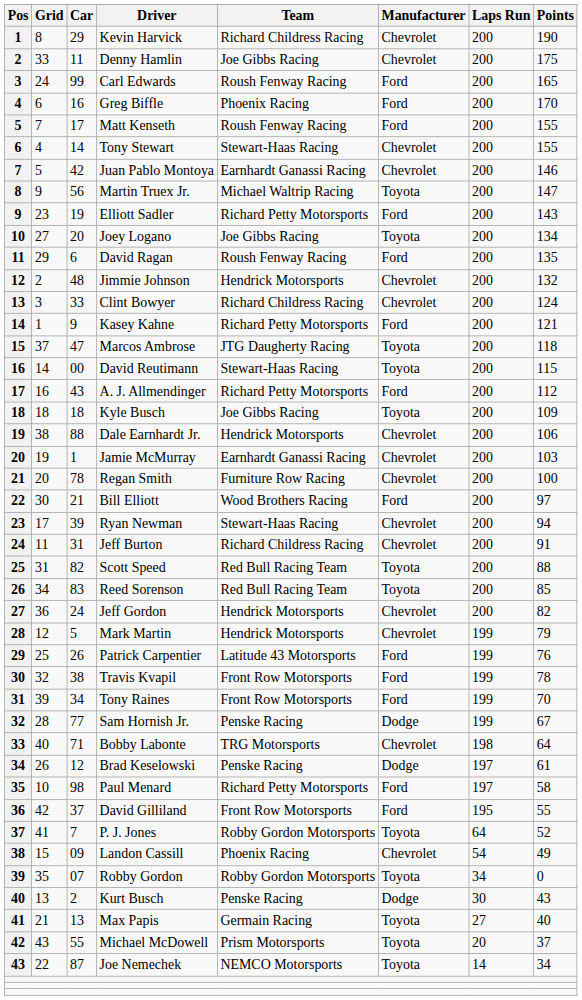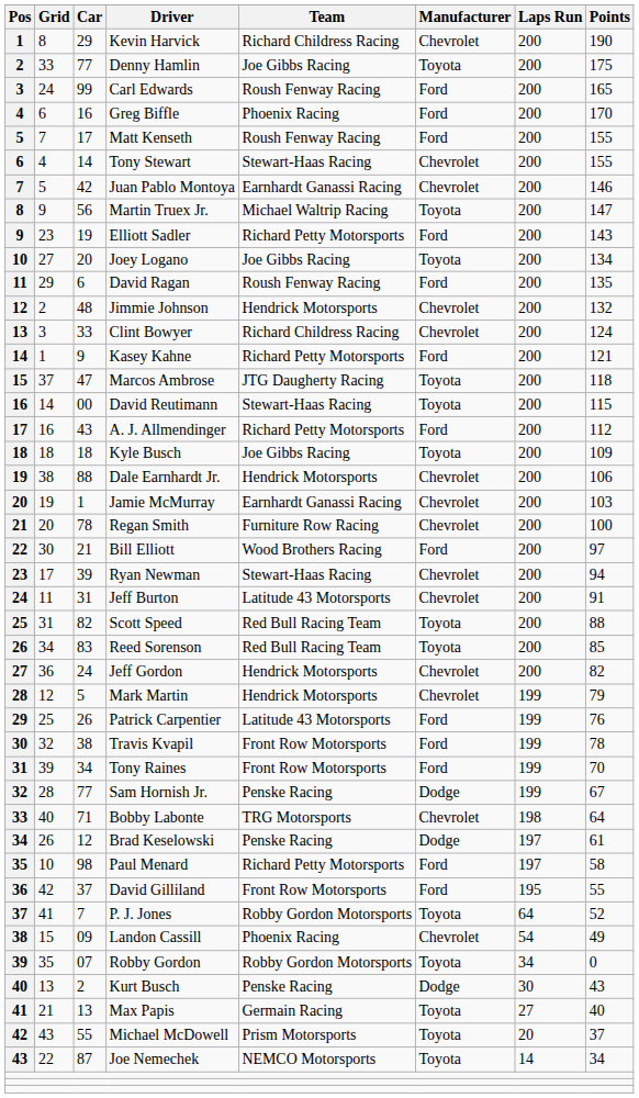 <table class="sortable wikitable" border="1">
 <tr>
 </tr>
 <tr>
 <th scope="col">Pos</th>
 <th scope="col">Grid</th>
 <th scope="col">Car</th>
 <th scope="col">Driver</th>
 <th scope="col">Team</th>
 <th scope="col">Manufacturer</th>
 <th scope="col">Laps Run</th>
 <th scope="col">Points</th>
 </tr>
 <tr>
 <th scope="row">1</th>
 <td>8</td>
 <td>29</td>
 <td>Kevin Harvick</td>
 <td>Richard Childress Racing</td>
 <td>Chevrolet</td>
 <td>200</td>
 <td>190</td>
 </tr>
 <tr>
 <th scope="row">2</th>
 <td>33</td>
-<td>11</td>
+<td>77</td>
 <td>Denny Hamlin</td>
 <td>Joe Gibbs Racing</td>
-<td>Chevrolet</td>
+<td>Toyota</td>
 <td>200</td>
 <td>175</td>
 </tr>
 <tr>
 <th scope="row">3</th>
 <td>24</td>
 <td>99</td>
 <td>Carl Edwards</td>
 <td>Roush Fenway Racing</td>
 <td>Ford</td>
 <td>200</td>
 <td>165</td>
 </tr>
 <tr>
 <th scope="row">4</th>
 <td>6</td>
 <td>16</td>
 <td>Greg Biffle</td>
 <td>Phoenix Racing</td>
 <td>Ford</td>
 <td>200</td>
 <td>170</td>
 </tr>
 <tr>
 <th scope="row">5</th>
 <td>7</td>
 <td>17</td>
 <td>Matt Kenseth</td>
 <td>Roush Fenway Racing</td>
 <td>Ford</td>
 <td>200</td>
 <td>155</td>
 </tr>
 <tr>
 <th scope="row">6</th>
 <td>4</td>
 <td>14</td>
 <td>Tony Stewart</td>
 <td>Stewart-Haas Racing</td>
 <td>Chevrolet</td>
 <td>200</td>
 <td>155</td>
 </tr>
 <tr>
 <th scope="row">7</th>
 <td>5</td>
 <td>42</td>
 <td>Juan Pablo Montoya</td>
 <td>Earnhardt Ganassi Racing</td>
 <td>Chevrolet</td>
 <td>200</td>
 <td>146</td>
 </tr>
 <tr>
 <th scope="row">8</th>
 <td>9</td>
 <td>56</td>
 <td>Martin Truex Jr.</td>
 <td>Michael Waltrip Racing</td>
 <td>Toyota</td>
 <td>200</td>
 <td>147</td>
 </tr>
 <tr>
 <th scope="row">9</th>
 <td>23</td>
 <td>19</td>
 <td>Elliott Sadler</td>
 <td>Richard Petty Motorsports</td>
 <td>Ford</td>
 <td>200</td>
 <td>143</td>
 </tr>
 <tr>
 <th scope="row">10</th>
 <td>27</td>
 <td>20</td>
 <td>Joey Logano</td>
 <td>Joe Gibbs Racing</td>
 <td>Toyota</td>
 <td>200</td>
 <td>134</td>
 </tr>
 <tr>
 <th scope="row">11</th>
 <td>29</td>
 <td>6</td>
 <td>David Ragan</td>
 <td>Roush Fenway Racing</td>
 <td>Ford</td>
 <td>200</td>
 <td>135</td>
 </tr>
 <tr>
 <th scope="row">12</th>
 <td>2</td>
 <td>48</td>
 <td>Jimmie Johnson</td>
 <td>Hendrick Motorsports</td>
 <td>Chevrolet</td>
 <td>200</td>
 <td>132</td>
 </tr>
 <tr>
 <th scope="row">13</th>
 <td>3</td>
 <td>33</td>
 <td>Clint Bowyer</td>
 <td>Richard Childress Racing</td>
 <td>Chevrolet</td>
 <td>200</td>
 <td>124</td>
 </tr>
 <tr>
 <th scope="row">14</th>
 <td>1</td>
 <td>9</td>
 <td>Kasey Kahne</td>
 <td>Richard Petty Motorsports</td>
 <td>Ford</td>
 <td>200</td>
 <td>121</td>
 </tr>
 <tr>
 <th scope="row">15</th>
 <td>37</td>
 <td>47</td>
 <td>Marcos Ambrose</td>
 <td>JTG Daugherty Racing</td>
 <td>Toyota</td>
 <td>200</td>
 <td>118</td>
 </tr>
 <tr>
 <th scope="row">16</th>
 <td>14</td>
 <td>00</td>
 <td>David Reutimann</td>
 <td>Stewart-Haas Racing</td>
 <td>Toyota</td>
 <td>200</td>
 <td>115</td>
 </tr>
 <tr>
 <th scope="row">17</th>
 <td>16</td>
 <td>43</td>
 <td>A. J. Allmendinger</td>
 <td>Richard Petty Motorsports</td>
 <td>Ford</td>
 <td>200</td>
 <td>112</td>
 </tr>
 <tr>
 <th scope="row">18</th>
 <td>18</td>
 <td>18</td>
 <td>Kyle Busch</td>
 <td>Joe Gibbs Racing</td>
 <td>Toyota</td>
 <td>200</td>
 <td>109</td>
 </tr>
 <tr>
 <th scope="row">19</th>
 <td>38</td>
 <td>88</td>
 <td>Dale Earnhardt Jr.</td>
 <td>Hendrick Motorsports</td>
 <td>Chevrolet</td>
 <td>200</td>
 <td>106</td>
 </tr>
 <tr>
 <th scope="row">20</th>
 <td>19</td>
 <td>1</td>
 <td>Jamie McMurray</td>
 <td>Earnhardt Ganassi Racing</td>
 <td>Chevrolet</td>
 <td>200</td>
 <td>103</td>
 </tr>
 <tr>
 <th scope="row">21</th>
 <td>20</td>
 <td>78</td>
 <td>Regan Smith</td>
 <td>Furniture Row Racing</td>
 <td>Chevrolet</td>
 <td>200</td>
 <td>100</td>
 </tr>
 <tr>
 <th scope="row">22</th>
 <td>30</td>
 <td>21</td>
 <td>Bill Elliott</td>
 <td>Wood Brothers Racing</td>
 <td>Ford</td>
 <td>200</td>
 <td>97</td>
 </tr>
 <tr>
 <th scope="row">23</th>
 <td>17</td>
 <td>39</td>
 <td>Ryan Newman</td>
 <td>Stewart-Haas Racing</td>
 <td>Chevrolet</td>
 <td>200</td>
 <td>94</td>
 </tr>
 <tr>
 <th scope="row">24</th>
 <td>11</td>
 <td>31</td>
 <td>Jeff Burton</td>
-<td>Richard Childress Racing</td>
+<td>Latitude 43 Motorsports</td>
 <td>Chevrolet</td>
 <td>200</td>
 <td>91</td>
 </tr>
 <tr>
 <th scope="row">25</th>
 <td>31</td>
 <td>82</td>
 <td>Scott Speed</td>
 <td>Red Bull Racing Team</td>
 <td>Toyota</td>
 <td>200</td>
 <td>88</td>
 </tr>
 <tr>
 <th scope="row">26</th>
 <td>34</td>
 <td>83</td>
 <td>Reed Sorenson</td>
 <td>Red Bull Racing Team</td>
 <td>Toyota</td>
 <td>200</td>
 <td>85</td>
 </tr>
 <tr>
 <th scope="row">27</th>
 <td>36</td>
 <td>24</td>
 <td>Jeff Gordon</td>
 <td>Hendrick Motorsports</td>
 <td>Chevrolet</td>
 <td>200</td>
 <td>82</td>
 </tr>
 <tr>
 <th scope="row">28</th>
 <td>12</td>
 <td>5</td>
 <td>Mark Martin</td>
 <td>Hendrick Motorsports</td>
 <td>Chevrolet</td>
 <td>199</td>
 <td>79</td>
 </tr>
 <tr>
 <th scope="row">29</th>
 <td>25</td>
 <td>26</td>
 <td>Patrick Carpentier</td>
 <td>Latitude 43 Motorsports</td>
 <td>Ford</td>
 <td>199</td>
 <td>76</td>
 </tr>
 <tr>
 <th scope="row">30</th>
 <td>32</td>
 <td>38</td>
 <td>Travis Kvapil</td>
 <td>Front Row Motorsports</td>
 <td>Ford</td>
 <td>199</td>
 <td>78</td>
 </tr>
 <tr>
 <th scope="row">31</th>
 <td>39</td>
 <td>34</td>
 <td>Tony Raines</td>
 <td>Front Row Motorsports</td>
 <td>Ford</td>
 <td>199</td>
 <td>70</td>
 </tr>
 <tr>
 <th scope="row">32</th>
 <td>28</td>
 <td>77</td>
 <td>Sam Hornish Jr.</td>
 <td>Penske Racing</td>
 <td>Dodge</td>
 <td>199</td>
 <td>67</td>
 </tr>
 <tr>
 <th scope="row">33</th>
 <td>40</td>
 <td>71</td>
 <td>Bobby Labonte</td>
 <td>TRG Motorsports</td>
 <td>Chevrolet</td>
 <td>198</td>
 <td>64</td>
 </tr>
 <tr>
 <th scope="row">34</th>
 <td>26</td>
 <td>12</td>
 <td>Brad Keselowski</td>
 <td>Penske Racing</td>
 <td>Dodge</td>
 <td>197</td>
 <td>61</td>
 </tr>
 <tr>
 <th scope="row">35</th>
 <td>10</td>
 <td>98</td>
 <td>Paul Menard</td>
 <td>Richard Petty Motorsports</td>
 <td>Ford</td>
 <td>197</td>
 <td>58</td>
 </tr>
 <tr>
 <th scope="row">36</th>
 <td>42</td>
 <td>37</td>
 <td>David Gilliland</td>
 <td>Front Row Motorsports</td>
 <td>Ford</td>
 <td>195</td>
 <td>55</td>
 </tr>
 <tr>
 <th scope="row">37</th>
 <td>41</td>
 <td>7</td>
 <td>P. J. Jones</td>
 <td>Robby Gordon Motorsports</td>
 <td>Toyota</td>
 <td>64</td>
 <td>52</td>
 </tr>
 <tr>
 <th scope="row">38</th>
 <td>15</td>
 <td>09</td>
 <td>Landon Cassill</td>
 <td>Phoenix Racing</td>
 <td>Chevrolet</td>
 <td>54</td>
 <td>49</td>
 </tr>
 <tr>
 <th scope="row">39</th>
 <td>35</td>
 <td>07</td>
 <td>Robby Gordon</td>
 <td>Robby Gordon Motorsports</td>
 <td>Toyota</td>
 <td>34</td>
 <td>0</td>
 </tr>
 <tr>
 <th scope="row">40</th>
 <td>13</td>
 <td>2</td>
 <td>Kurt Busch</td>
 <td>Penske Racing</td>
 <td>Dodge</td>
 <td>30</td>
 <td>43</td>
 </tr>
 <tr>
 <th scope="row">41</th>
 <td>21</td>
 <td>13</td>
 <td>Max Papis</td>
 <td>Germain Racing</td>
 <td>Toyota</td>
 <td>27</td>
 <td>40</td>
 </tr>
 <tr>
 <th scope="row">42</th>
 <td>43</td>
 <td>55</td>
 <td>Michael McDowell</td>
 <td>Prism Motorsports</td>
 <td>Toyota</td>
 <td>20</td>
 <td>37</td>
 </tr>
 <tr>
 <th scope="row">43</th>
 <td>22</td>
 <td>87</td>
 <td>Joe Nemechek</td>
 <td>NEMCO Motorsports</td>
 <td>Toyota</td>
 <td>14</td>
 <td>34</td>
 </tr>
 <tr class="sortbottom">
 <td colspan="8"></td>
 </tr>
 <tr class="sortbottom">
 <td colspan="9"></td>
 </tr>
 <tr class="sortbottom">
 <td colspan="9"></td>
 </tr>
 </table>
